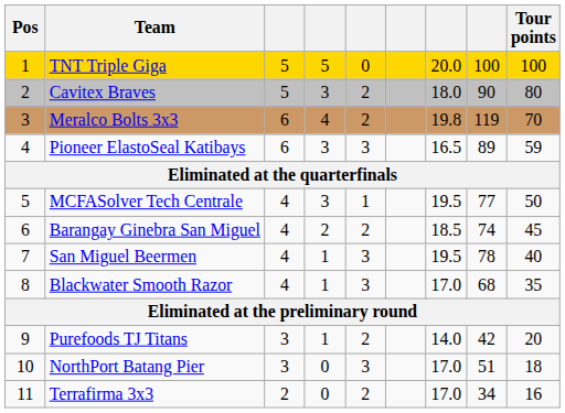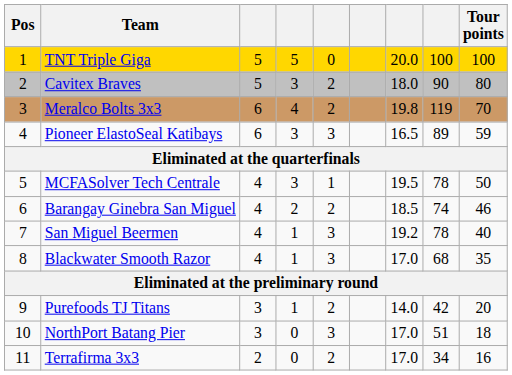 <table class="wikitable" style="text-align:center">
 <tr>
 <th width=30>Pos</th>
 <th width=180>Team</th>
 <th width=30></th>
 <th width=30></th>
 <th width=30></th>
 <th width=30></th>
 <th width=30></th>
 <th width=30></th>
 <th width=30>Tour points</th>
 </tr>
 <tr bgcolor=gold>
 <td>1</td>
 <td align=left><a href='#'>TNT Triple Giga</a></td>
 <td>5</td>
 <td>5</td>
 <td>0</td>
 <td></td>
 <td>20.0</td>
 <td>100</td>
 <td>100</td>
 </tr>
 <tr bgcolor=silver>
 <td>2</td>
 <td align=left><a href='#'>Cavitex Braves</a></td>
 <td>5</td>
 <td>3</td>
 <td>2</td>
 <td></td>
 <td>18.0</td>
 <td>90</td>
 <td>80</td>
 </tr>
 <tr bgcolor=cc9966>
 <td>3</td>
 <td align=left><a href='#'>Meralco Bolts 3x3</a></td>
 <td>6</td>
 <td>4</td>
 <td>2</td>
 <td></td>
 <td>19.8</td>
 <td>119</td>
 <td>70</td>
 </tr>
 <tr>
 <td>4</td>
 <td align=left><a href='#'>Pioneer ElastoSeal Katibays</a></td>
 <td>6</td>
 <td>3</td>
 <td>3</td>
 <td></td>
 <td>16.5</td>
 <td>89</td>
 <td>59</td>
 </tr>
 <tr>
 <th colspan=9>Eliminated at the quarterfinals</th>
 </tr>
 <tr>
 <td>5</td>
 <td align=left><a href='#'>MCFASolver Tech Centrale</a></td>
 <td>4</td>
 <td>3</td>
 <td>1</td>
 <td></td>
 <td>19.5</td>
-<td>77</td>
+<td>78</td>
 <td>50</td>
 </tr>
 <tr>
 <td>6</td>
 <td align=left nowrap><a href='#'>Barangay Ginebra San Miguel</a></td>
 <td>4</td>
 <td>2</td>
 <td>2</td>
 <td></td>
 <td>18.5</td>
 <td>74</td>
-<td>45</td>
+<td>46</td>
 </tr>
 <tr>
 <td>7</td>
 <td align=left><a href='#'>San Miguel Beermen</a></td>
 <td>4</td>
 <td>1</td>
 <td>3</td>
 <td></td>
-<td>19.5</td>
+<td>19.2</td>
 <td>78</td>
 <td>40</td>
 </tr>
 <tr>
 <td>8</td>
 <td align=left><a href='#'>Blackwater Smooth Razor</a></td>
 <td>4</td>
 <td>1</td>
 <td>3</td>
 <td></td>
 <td>17.0</td>
 <td>68</td>
 <td>35</td>
 </tr>
 <tr>
 <th colspan=9>Eliminated at the preliminary round</th>
 </tr>
 <tr>
 <td>9</td>
 <td align=left><a href='#'>Purefoods TJ Titans</a></td>
 <td>3</td>
 <td>1</td>
 <td>2</td>
 <td></td>
 <td>14.0</td>
 <td>42</td>
 <td>20</td>
 </tr>
 <tr>
 <td>10</td>
 <td align=left><a href='#'>NorthPort Batang Pier</a></td>
 <td>3</td>
 <td>0</td>
 <td>3</td>
 <td></td>
 <td>17.0</td>
 <td>51</td>
 <td>18</td>
 </tr>
 <tr>
 <td>11</td>
 <td align=left><a href='#'>Terrafirma 3x3</a></td>
 <td>2</td>
 <td>0</td>
 <td>2</td>
 <td></td>
 <td>17.0</td>
 <td>34</td>
 <td>16</td>
 </tr>
 </table>
